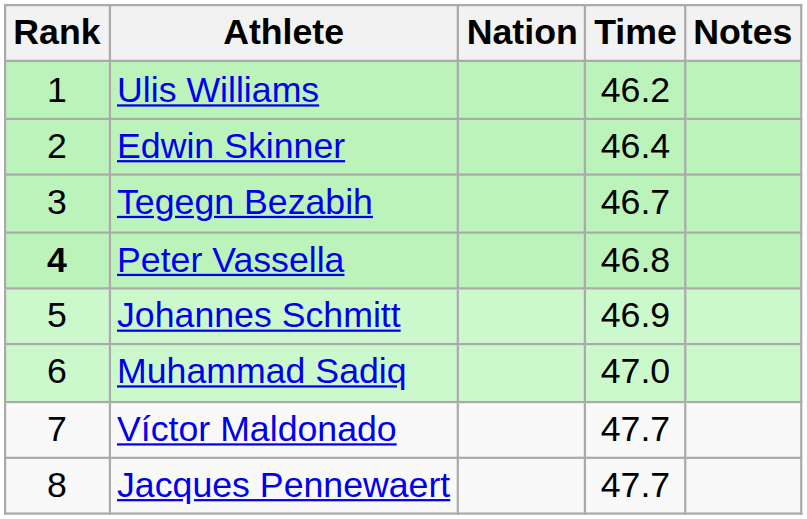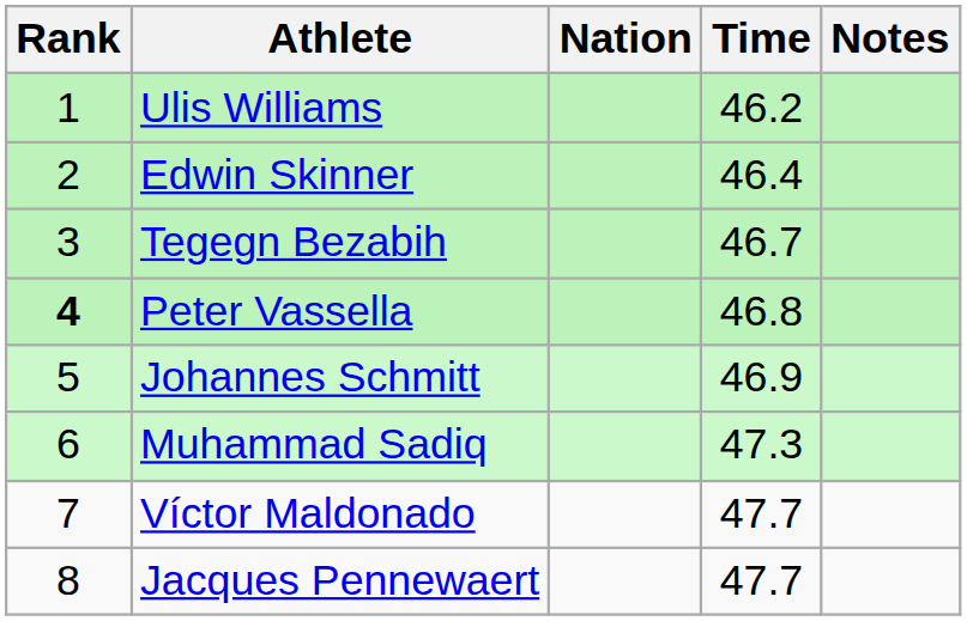 <table class="wikitable sortable" style="text-align:center">
 <tr>
 <th>Rank</th>
 <th>Athlete</th>
 <th>Nation</th>
 <th>Time</th>
 <th>Notes</th>
 </tr>
 <tr bgcolor=bbf3bb>
 <td>1</td>
 <td align=left><a href='#'>Ulis Williams</a></td>
 <td align=left></td>
 <td>46.2</td>
 <td></td>
 </tr>
 <tr bgcolor=bbf3bb>
 <td>2</td>
 <td align=left><a href='#'>Edwin Skinner</a></td>
 <td align=left></td>
 <td>46.4</td>
 <td></td>
 </tr>
 <tr bgcolor=bbf3bb>
 <td>3</td>
 <td align=left><a href='#'>Tegegn Bezabih</a></td>
 <td align=left></td>
 <td>46.7</td>
 <td></td>
 </tr>
 <tr bgcolor=bbf3bb>
 <td><strong>4</strong></td>
 <td align=left><a href='#'>Peter Vassella</a></td>
 <td align=left></td>
 <td>46.8</td>
 <td></td>
 </tr>
 <tr bgcolor=ccf9cc>
 <td>5</td>
 <td align=left><a href='#'>Johannes Schmitt</a></td>
 <td align=left></td>
 <td>46.9</td>
 <td></td>
 </tr>
 <tr bgcolor=ccf9cc>
 <td>6</td>
 <td align=left><a href='#'>Muhammad Sadiq</a></td>
 <td align=left></td>
-<td>47.0</td>
+<td>47.3</td>
 <td></td>
 </tr>
 <tr>
 <td>7</td>
 <td align=left><a href='#'>Víctor Maldonado</a></td>
 <td align=left></td>
 <td>47.7</td>
 <td></td>
 </tr>
 <tr>
 <td>8</td>
 <td align=left><a href='#'>Jacques Pennewaert</a></td>
 <td align=left></td>
 <td>47.7</td>
 <td></td>
 </tr>
 </table>
